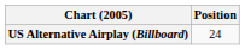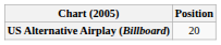 <table class="wikitable plainrowheaders" style="text-align:center">
 <tr>
 <th scope="col">Chart (2005)</th>
 <th scope="col">Position</th>
 </tr>
 <tr>
 <th scope="row">US Alternative Airplay (<em>Billboard</em>)</th>
-<td>24</td>
+<td>20</td>
 </tr>
 </table>
